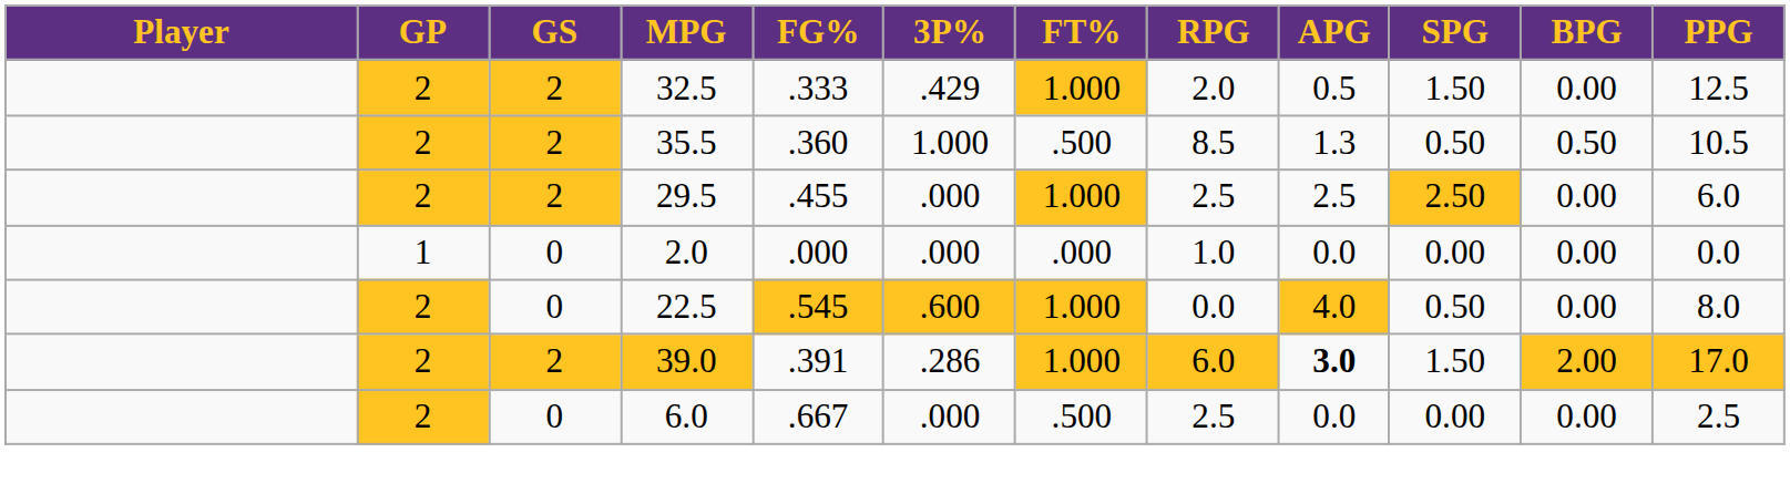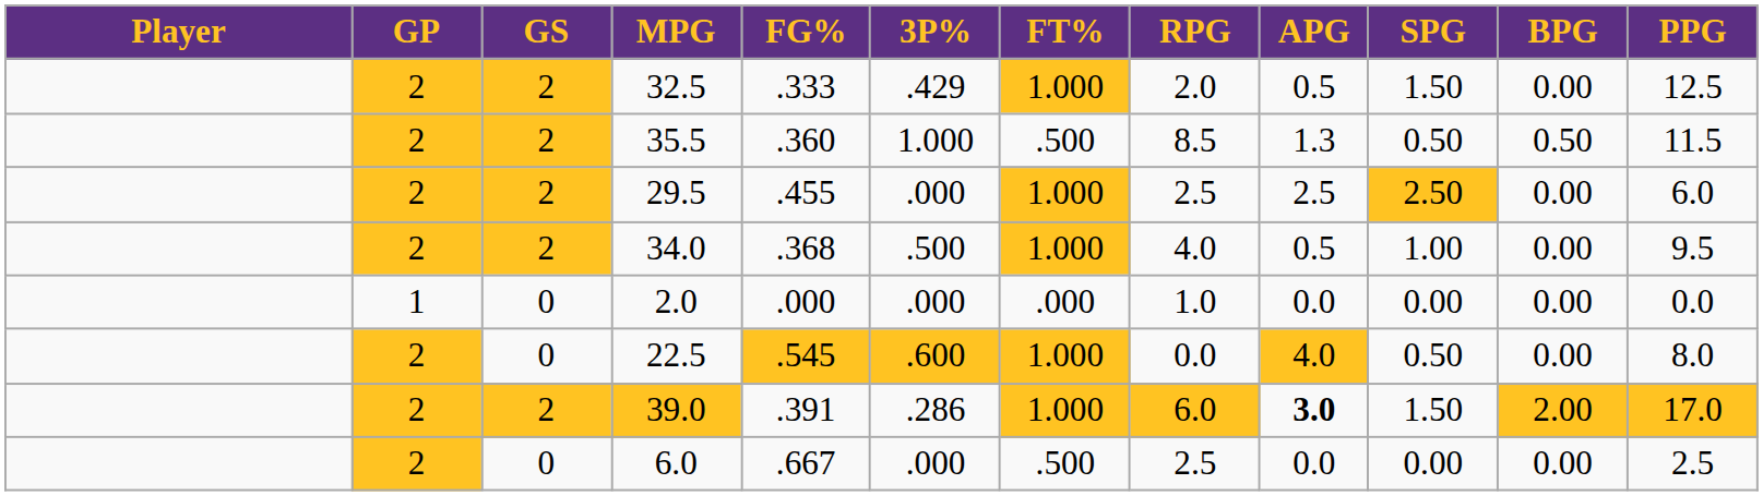 <table class="wikitable sortable" style="text-align:center;">
 <tr>
 <th style="background:#5c2f83;color:#FFC322;" width="16%">Player</th>
 <th style="background:#5c2f83;color:#FFC322;" width="6%">GP</th>
 <th style="background:#5c2f83;color:#FFC322;" width="6%">GS</th>
 <th style="background:#5c2f83;color:#FFC322;" width="6%">MPG</th>
 <th style="background:#5c2f83;color:#FFC322;" width="6%">FG%</th>
 <th style="background:#5c2f83;color:#FFC322;" width="6%">3P%</th>
 <th style="background:#5c2f83;color:#FFC322;" width="6%">FT%</th>
 <th style="background:#5c2f83;color:#FFC322;" width="6%">RPG</th>
 <th style="background:#5c2f83;color:#FFC322;" width="5%">APG</th>
 <th style="background:#5c2f83;color:#FFC322;" width="6%">SPG</th>
 <th style="background:#5c2f83;color:#FFC322;" width="6%">BPG</th>
 <th style="background:#5c2f83;color:#FFC322;" width="6%">PPG</th>
 </tr>
 <tr>
 <td></td>
 <td style="background:#FFC322">2</td>
 <td style="background:#FFC322">2</td>
 <td>32.5</td>
 <td>.333</td>
 <td>.429</td>
 <td style="background:#FFC322">1.000</td>
 <td>2.0</td>
 <td>0.5</td>
 <td>1.50</td>
 <td>0.00</td>
 <td>12.5</td>
 </tr>
 <tr>
 <td></td>
 <td style="background:#FFC322">2</td>
 <td style="background:#FFC322">2</td>
 <td>35.5</td>
 <td>.360</td>
 <td>1.000</td>
 <td>.500</td>
 <td>8.5</td>
 <td>1.3</td>
 <td>0.50</td>
 <td>0.50</td>
-<td>10.5</td>
+<td>11.5</td>
 </tr>
 <tr>
 <td></td>
 <td style="background:#FFC322">2</td>
 <td style="background:#FFC322">2</td>
 <td>29.5</td>
 <td>.455</td>
 <td>.000</td>
 <td style="background:#FFC322">1.000</td>
 <td>2.5</td>
 <td>2.5</td>
 <td style="background:#FFC322">2.50</td>
 <td>0.00</td>
 <td>6.0</td>
+</tr>
+<tr>
+<td></td>
+<td style="background:#FFC322">2</td>
+<td style="background:#FFC322">2</td>
+<td>34.0</td>
+<td>.368</td>
+<td>.500</td>
+<td style="background:#FFC322">1.000</td>
+<td>4.0</td>
+<td>0.5</td>
+<td>1.00</td>
+<td>0.00</td>
+<td>9.5</td>
 </tr>
 <tr>
 <td></td>
 <td>1</td>
 <td>0</td>
 <td>2.0</td>
 <td>.000</td>
 <td>.000</td>
 <td>.000</td>
 <td>1.0</td>
 <td>0.0</td>
 <td>0.00</td>
 <td>0.00</td>
 <td>0.0</td>
 </tr>
 <tr>
 <td></td>
 <td style="background:#FFC322">2</td>
 <td>0</td>
 <td>22.5</td>
 <td style="background:#FFC322">.545</td>
 <td style="background:#FFC322">.600</td>
 <td style="background:#FFC322">1.000</td>
 <td>0.0</td>
 <td style="background:#FFC322">4.0</td>
 <td>0.50</td>
 <td>0.00</td>
 <td>8.0</td>
 </tr>
 <tr>
 <td></td>
 <td style="background:#FFC322">2</td>
 <td style="background:#FFC322">2</td>
 <td style="background:#FFC322">39.0</td>
 <td>.391</td>
 <td>.286</td>
 <td style="background:#FFC322">1.000</td>
 <td style="background:#FFC322">6.0</td>
 <td><strong>3.0</strong></td>
 <td>1.50</td>
 <td style="background:#FFC322">2.00</td>
 <td style="background:#FFC322">17.0</td>
 </tr>
 <tr>
 <td></td>
 <td style="background:#FFC322">2</td>
 <td>0</td>
 <td>6.0</td>
 <td>.667</td>
 <td>.000</td>
 <td>.500</td>
 <td>2.5</td>
 <td>0.0</td>
 <td>0.00</td>
 <td>0.00</td>
 <td>2.5</td>
 </tr>
 </table>
